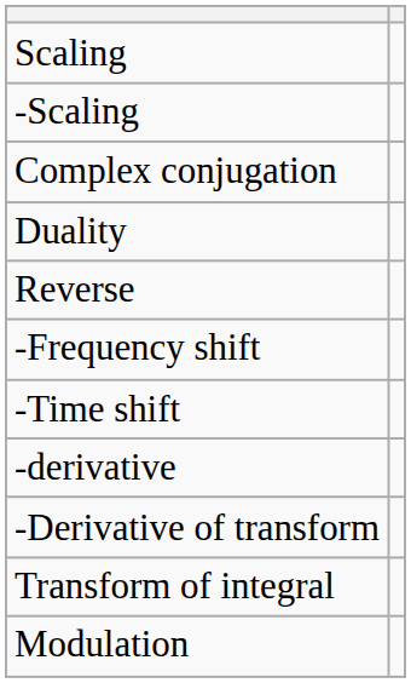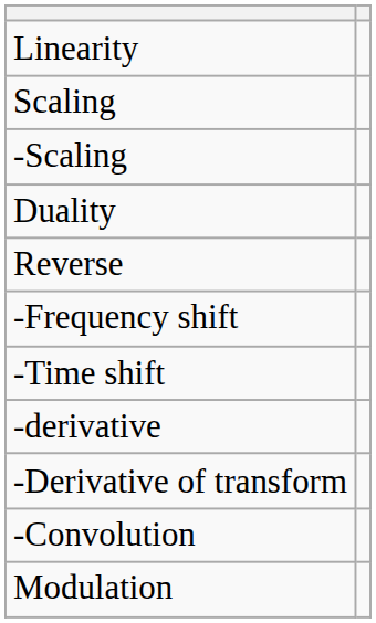 <table class="wikitable">
 <tr>
 <th scope="col"></th>
 <th scope="col"></th>
+</tr>
+<tr>
+<td>Linearity</td>
+<td></td>
 </tr>
 <tr>
 <td>Scaling</td>
 <td> <br></td>
 </tr>
 <tr>
 <td>-Scaling</td>
-<td></td>
-</tr>
-<tr>
-<td>Complex conjugation</td>
 <td></td>
 </tr>
 <tr>
 <td>Duality</td>
 <td></td>
 </tr>
 <tr>
 <td>Reverse</td>
 <td></td>
 </tr>
 <tr>
 <td>-Frequency shift</td>
 <td></td>
 </tr>
 <tr>
 <td>-Time shift</td>
 <td></td>
 </tr>
 <tr>
 <td>-derivative</td>
 <td></td>
 </tr>
 <tr>
 <td>-Derivative of transform</td>
 <td></td>
 </tr>
 <tr>
-<td>Transform of integral</td>
-<td></td>
+<td>-Convolution</td>
+<td> <br></td>
 </tr>
 <tr>
 <td>Modulation</td>
 <td></td>
 </tr>
 </table>
